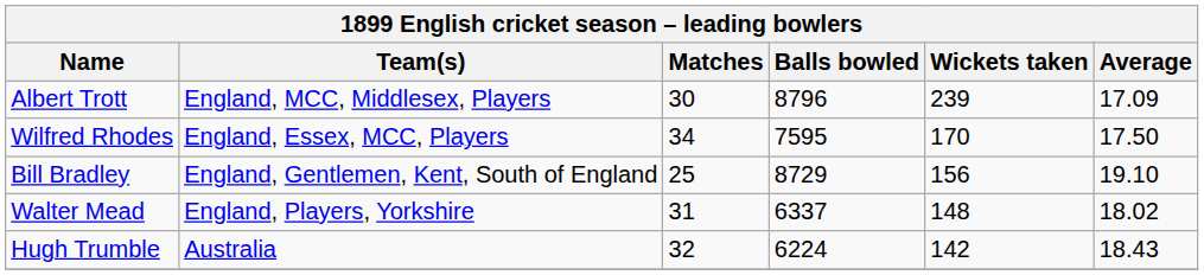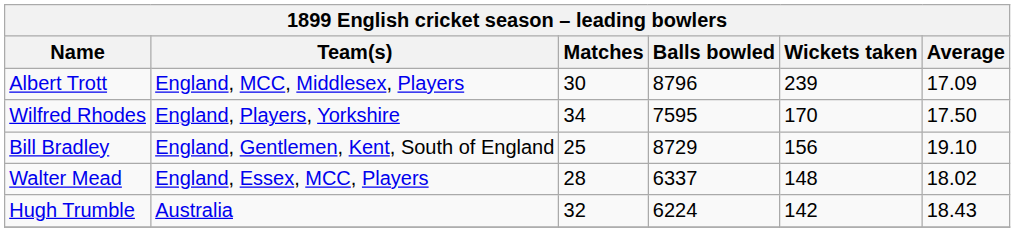 <table class="wikitable">
 <tr>
 <th bgcolor="#efefef" colspan="6">1899 English cricket season – leading bowlers</th>
 </tr>
 <tr bgcolor="#efefef">
 <th>Name</th>
 <th>Team(s)</th>
 <th>Matches</th>
 <th>Balls bowled</th>
 <th>Wickets taken</th>
 <th>Average</th>
 </tr>
 <tr>
 <td><a href='#'>Albert Trott</a></td>
 <td><a href='#'>England</a>, <a href='#'>MCC</a>, <a href='#'>Middlesex</a>, <a href='#'>Players</a></td>
 <td>30</td>
 <td>8796</td>
 <td>239</td>
 <td>17.09</td>
 </tr>
 <tr>
 <td><a href='#'>Wilfred Rhodes</a></td>
-<td><a href='#'>England</a>, <a href='#'>Essex</a>, <a href='#'>MCC</a>, <a href='#'>Players</a></td>
+<td><a href='#'>England</a>, <a href='#'>Players</a>, <a href='#'>Yorkshire</a></td>
 <td>34</td>
 <td>7595</td>
 <td>170</td>
 <td>17.50</td>
 </tr>
 <tr>
 <td><a href='#'>Bill Bradley</a></td>
 <td><a href='#'>England</a>, <a href='#'>Gentlemen</a>, <a href='#'>Kent</a>, South of England</td>
 <td>25</td>
 <td>8729</td>
 <td>156</td>
 <td>19.10</td>
 </tr>
 <tr>
 <td><a href='#'>Walter Mead</a></td>
-<td><a href='#'>England</a>, <a href='#'>Players</a>, <a href='#'>Yorkshire</a></td>
-<td>31</td>
+<td><a href='#'>England</a>, <a href='#'>Essex</a>, <a href='#'>MCC</a>, <a href='#'>Players</a></td>
+<td>28</td>
 <td>6337</td>
 <td>148</td>
 <td>18.02</td>
 </tr>
 <tr>
 <td><a href='#'>Hugh Trumble</a></td>
 <td><a href='#'>Australia</a></td>
 <td>32</td>
 <td>6224</td>
 <td>142</td>
 <td>18.43</td>
 </tr>
 <tr>
 </tr>
 </table>
